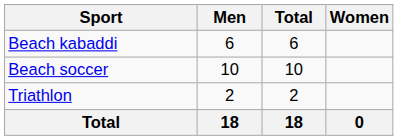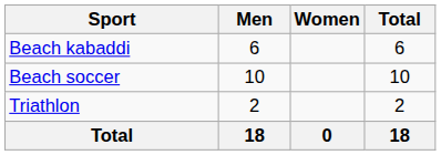 <table class="wikitable sortable" style="text-align:center;">
 <tr>
 <th width=180>Sport</th>
 <th width=55>Men</th>
+<th width=55>Women</th>
 <th width=55>Total</th>
-<th width=55>Women</th>
 </tr>
 <tr>
 <td align=left><a href='#'>Beach kabaddi</a></td>
 <td>6</td>
+<td></td>
 <td>6</td>
-<td></td>
 </tr>
 <tr>
 <td align=left><a href='#'>Beach soccer</a></td>
 <td>10</td>
+<td></td>
 <td>10</td>
-<td></td>
 </tr>
 <tr>
 <td align=left><a href='#'>Triathlon</a></td>
 <td>2</td>
+<td></td>
 <td>2</td>
-<td></td>
 </tr>
 <tr class="sortbottom">
 <th>Total</th>
 <th>18</th>
+<th>0</th>
 <th>18</th>
-<th>0</th>
 </tr>
 </table>
